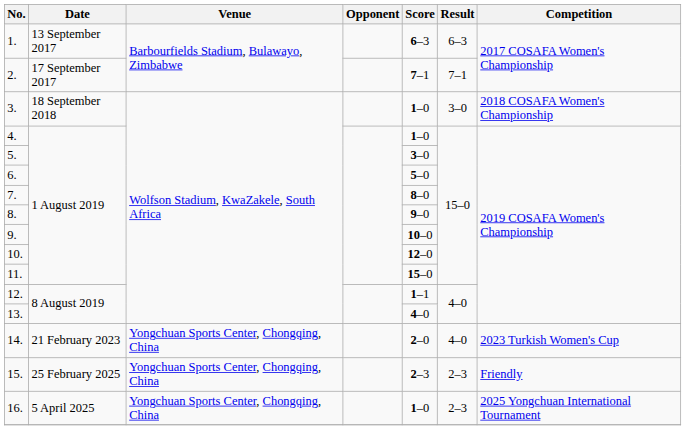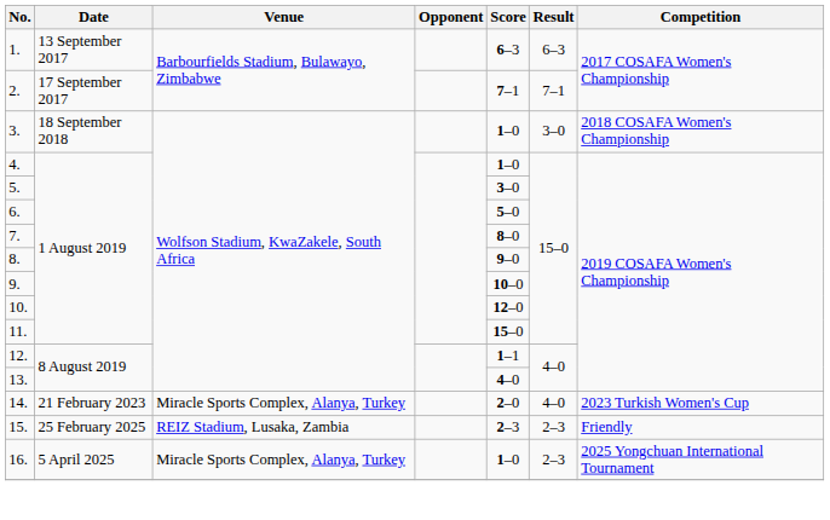 <table class="wikitable">
 <tr>
 <th>No.</th>
 <th>Date</th>
 <th>Venue</th>
 <th>Opponent</th>
 <th>Score</th>
 <th>Result</th>
 <th>Competition</th>
 </tr>
 <tr>
 <td>1.</td>
 <td>13 September 2017</td>
 <td rowspan=2><a href='#'>Barbourfields Stadium</a>, <a href='#'>Bulawayo</a>, <a href='#'>Zimbabwe</a></td>
 <td></td>
 <td align=center><strong>6</strong>–3</td>
 <td align=center>6–3</td>
 <td rowspan=2><a href='#'>2017 COSAFA Women's Championship</a></td>
 </tr>
 <tr>
 <td>2.</td>
 <td>17 September 2017</td>
 <td></td>
 <td align=center><strong>7</strong>–1</td>
 <td align=center>7–1</td>
 </tr>
 <tr>
 <td>3.</td>
 <td>18 September 2018</td>
 <td rowspan=11><a href='#'>Wolfson Stadium</a>, <a href='#'>KwaZakele</a>, <a href='#'>South Africa</a></td>
 <td></td>
 <td align=center><strong>1</strong>–0</td>
 <td align=center>3–0</td>
 <td><a href='#'>2018 COSAFA Women's Championship</a></td>
 </tr>
 <tr>
 <td>4.</td>
 <td rowspan=8>1 August 2019</td>
 <td rowspan=8></td>
 <td align=center><strong>1</strong>–0</td>
 <td rowspan=8 align=center>15–0</td>
 <td rowspan=10><a href='#'>2019 COSAFA Women's Championship</a></td>
 </tr>
 <tr>
 <td>5.</td>
 <td align=center><strong>3</strong>–0</td>
 </tr>
 <tr>
 <td>6.</td>
 <td align=center><strong>5</strong>–0</td>
 </tr>
 <tr>
 <td>7.</td>
 <td align=center><strong>8</strong>–0</td>
 </tr>
 <tr>
 <td>8.</td>
 <td align=center><strong>9</strong>–0</td>
 </tr>
 <tr>
 <td>9.</td>
 <td align=center><strong>10</strong>–0</td>
 </tr>
 <tr>
 <td>10.</td>
 <td align=center><strong>12</strong>–0</td>
 </tr>
 <tr>
 <td>11.</td>
 <td align=center><strong>15</strong>–0</td>
 </tr>
 <tr>
 <td>12.</td>
 <td rowspan=2>8 August 2019</td>
 <td rowspan=2></td>
 <td align=center><strong>1</strong>–1</td>
 <td rowspan=2 align=center>4–0</td>
 </tr>
 <tr>
 <td>13.</td>
 <td align=center><strong>4</strong>–0</td>
 </tr>
 <tr>
 <td>14.</td>
 <td>21 February 2023</td>
-<td><a href='#'>Yongchuan Sports Center</a>, <a href='#'>Chongqing</a>, <a href='#'>China</a></td>
+<td>Miracle Sports Complex, <a href='#'>Alanya</a>, <a href='#'>Turkey</a></td>
 <td></td>
 <td align=center><strong>2</strong>–0</td>
 <td align=center>4–0</td>
 <td><a href='#'>2023 Turkish Women's Cup</a></td>
 </tr>
 <tr>
 <td>15.</td>
 <td>25 February 2025</td>
-<td><a href='#'>Yongchuan Sports Center</a>, <a href='#'>Chongqing</a>, <a href='#'>China</a></td>
+<td><a href='#'>REIZ Stadium</a>, Lusaka, Zambia</td>
 <td></td>
 <td align=center><strong>2</strong>–3</td>
 <td align=center>2–3</td>
 <td><a href='#'>Friendly</a></td>
 </tr>
 <tr>
 <td>16.</td>
 <td>5 April 2025</td>
-<td><a href='#'>Yongchuan Sports Center</a>, <a href='#'>Chongqing</a>, <a href='#'>China</a></td>
+<td>Miracle Sports Complex, <a href='#'>Alanya</a>, <a href='#'>Turkey</a></td>
 <td></td>
 <td align=center><strong>1</strong>–0</td>
 <td align=center>2–3</td>
 <td><a href='#'>2025 Yongchuan International Tournament</a></td>
 </tr>
 <tr>
 </tr>
 </table>
